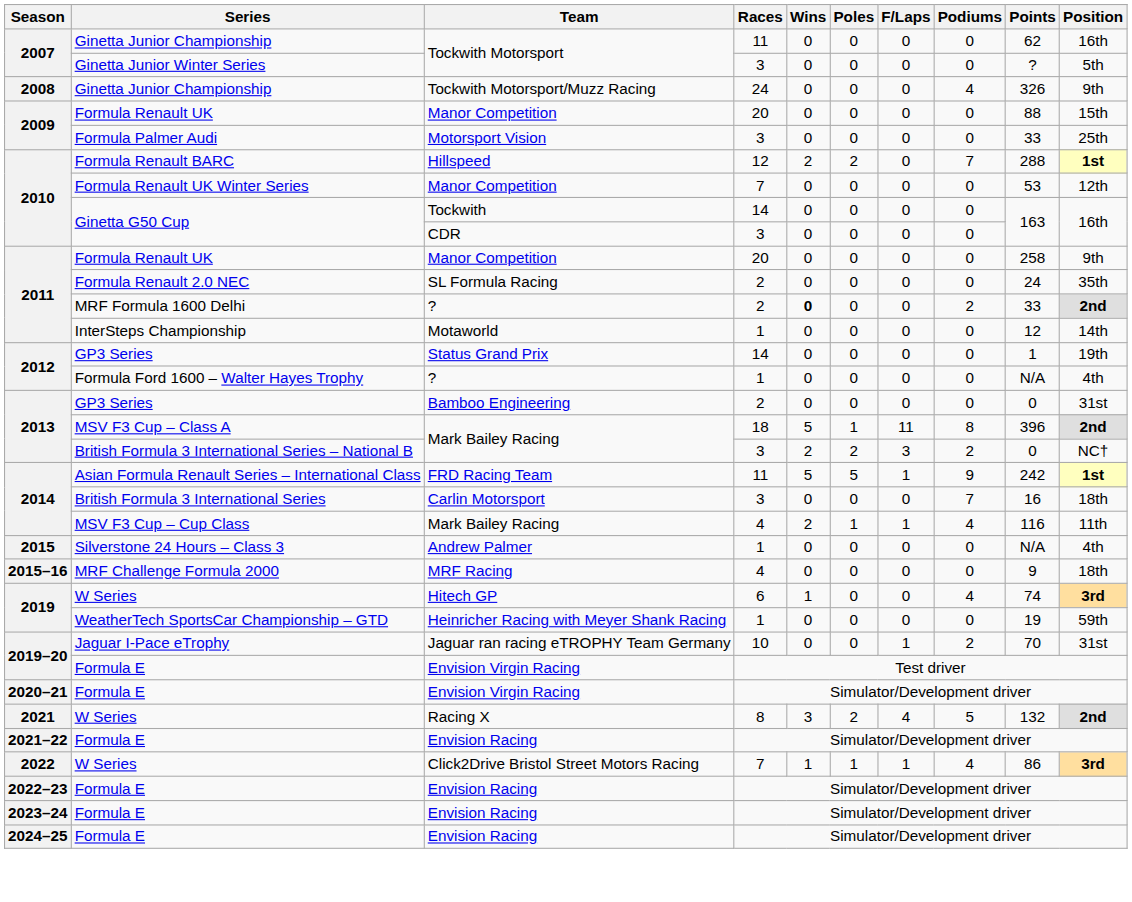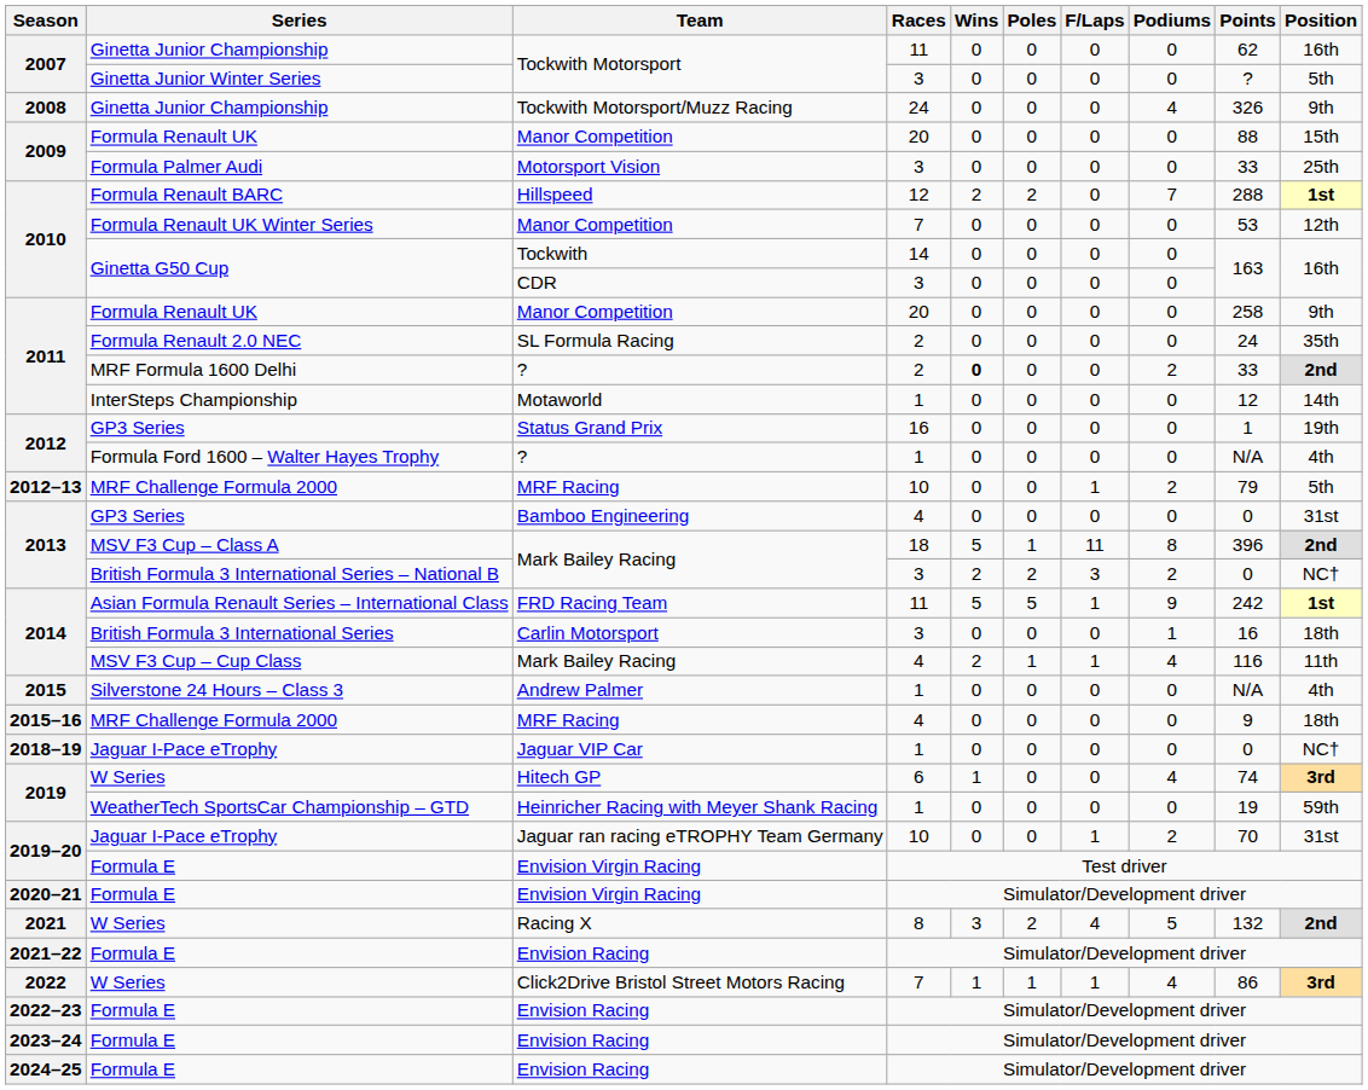 <table class="wikitable" style="font-size: 90%; text-align:center">
 <tr>
 <th>Season</th>
 <th>Series</th>
 <th>Team</th>
 <th>Races</th>
 <th>Wins</th>
 <th>Poles</th>
 <th>F/Laps</th>
 <th>Podiums</th>
 <th>Points</th>
 <th>Position</th>
 </tr>
 <tr>
 <th rowspan=2>2007</th>
 <td align=left><a href='#'>Ginetta Junior Championship</a></td>
 <td rowspan=2 align=left>Tockwith Motorsport</td>
 <td>11</td>
 <td>0</td>
 <td>0</td>
 <td>0</td>
 <td>0</td>
 <td>62</td>
 <td>16th</td>
 </tr>
 <tr>
 <td align=left><a href='#'>Ginetta Junior Winter Series</a></td>
 <td>3</td>
 <td>0</td>
 <td>0</td>
 <td>0</td>
 <td>0</td>
 <td>?</td>
 <td>5th</td>
 </tr>
 <tr>
 <th>2008</th>
 <td align=left><a href='#'>Ginetta Junior Championship</a></td>
 <td align=left>Tockwith Motorsport/Muzz Racing</td>
 <td>24</td>
 <td>0</td>
 <td>0</td>
 <td>0</td>
 <td>4</td>
 <td>326</td>
 <td>9th</td>
 </tr>
 <tr>
 <th rowspan=2>2009</th>
 <td align=left><a href='#'>Formula Renault UK</a></td>
 <td align=left><a href='#'>Manor Competition</a></td>
 <td>20</td>
 <td>0</td>
 <td>0</td>
 <td>0</td>
 <td>0</td>
 <td>88</td>
 <td>15th</td>
 </tr>
 <tr>
 <td align=left><a href='#'>Formula Palmer Audi</a></td>
 <td align=left><a href='#'>Motorsport Vision</a></td>
 <td>3</td>
 <td>0</td>
 <td>0</td>
 <td>0</td>
 <td>0</td>
 <td>33</td>
 <td>25th</td>
 </tr>
 <tr>
 <th rowspan=4>2010</th>
 <td align=left><a href='#'>Formula Renault BARC</a></td>
 <td align=left><a href='#'>Hillspeed</a></td>
 <td>12</td>
 <td>2</td>
 <td>2</td>
 <td>0</td>
 <td>7</td>
 <td>288</td>
 <td style="background-color:#FFFFBF"><strong>1st</strong></td>
 </tr>
 <tr>
 <td align=left><a href='#'>Formula Renault UK Winter Series</a></td>
 <td align=left><a href='#'>Manor Competition</a></td>
 <td>7</td>
 <td>0</td>
 <td>0</td>
 <td>0</td>
 <td>0</td>
 <td>53</td>
 <td>12th</td>
 </tr>
 <tr>
 <td align=left rowspan=2><a href='#'>Ginetta G50 Cup</a></td>
 <td align=left>Tockwith</td>
 <td>14</td>
 <td>0</td>
 <td>0</td>
 <td>0</td>
 <td>0</td>
 <td rowspan=2>163</td>
 <td rowspan=2>16th</td>
 </tr>
 <tr>
 <td align=left>CDR</td>
 <td>3</td>
 <td>0</td>
 <td>0</td>
 <td>0</td>
 <td>0</td>
 </tr>
 <tr>
 <th rowspan=4>2011</th>
 <td align=left><a href='#'>Formula Renault UK</a></td>
 <td align=left><a href='#'>Manor Competition</a></td>
 <td>20</td>
 <td>0</td>
 <td>0</td>
 <td>0</td>
 <td>0</td>
 <td>258</td>
 <td>9th</td>
 </tr>
 <tr>
 <td align=left><a href='#'>Formula Renault 2.0 NEC</a></td>
 <td align=left>SL Formula Racing</td>
 <td>2</td>
 <td>0</td>
 <td>0</td>
 <td>0</td>
 <td>0</td>
 <td>24</td>
 <td>35th</td>
 </tr>
 <tr>
 <td align=left>MRF Formula 1600 Delhi</td>
 <td align=left>?</td>
 <td>2</td>
 <td><strong>0</strong></td>
 <td>0</td>
 <td>0</td>
 <td>2</td>
 <td>33</td>
 <td style="background-color:#DFDFDF"><strong>2nd</strong></td>
 </tr>
 <tr>
 <td align=left>InterSteps Championship</td>
 <td align=left>Motaworld</td>
 <td>1</td>
 <td>0</td>
 <td>0</td>
 <td>0</td>
 <td>0</td>
 <td>12</td>
 <td>14th</td>
 </tr>
 <tr>
 <th rowspan=2>2012</th>
 <td align=left><a href='#'>GP3 Series</a></td>
 <td align=left><a href='#'>Status Grand Prix</a></td>
-<td>14</td>
+<td>16</td>
 <td>0</td>
 <td>0</td>
 <td>0</td>
 <td>0</td>
 <td>1</td>
 <td>19th</td>
 </tr>
 <tr>
 <td align=left>Formula Ford 1600 – <a href='#'>Walter Hayes Trophy</a></td>
 <td align=left>?</td>
 <td>1</td>
 <td>0</td>
 <td>0</td>
 <td>0</td>
 <td>0</td>
 <td>N/A</td>
 <td>4th</td>
 </tr>
 <tr>
+<th>2012–13</th>
+<td align=left><a href='#'>MRF Challenge Formula 2000</a></td>
+<td align=left><a href='#'>MRF Racing</a></td>
+<td>10</td>
+<td>0</td>
+<td>0</td>
+<td>1</td>
+<td>2</td>
+<td>79</td>
+<td>5th</td>
+</tr>
+<tr>
 <th rowspan=3>2013</th>
 <td align=left><a href='#'>GP3 Series</a></td>
 <td align=left><a href='#'>Bamboo Engineering</a></td>
-<td>2</td>
+<td>4</td>
 <td>0</td>
 <td>0</td>
 <td>0</td>
 <td>0</td>
 <td>0</td>
 <td>31st</td>
 </tr>
 <tr>
 <td align=left><a href='#'>MSV F3 Cup – Class A</a></td>
 <td align=left rowspan=2>Mark Bailey Racing</td>
 <td>18</td>
 <td>5</td>
 <td>1</td>
 <td>11</td>
 <td>8</td>
 <td>396</td>
 <td style="background-color:#DFDFDF"><strong>2nd</strong></td>
 </tr>
 <tr>
 <td align=left><a href='#'>British Formula 3 International Series – National B</a></td>
 <td>3</td>
 <td>2</td>
 <td>2</td>
 <td>3</td>
 <td>2</td>
 <td>0</td>
 <td>NC†</td>
 </tr>
 <tr>
 <th rowspan=3>2014</th>
 <td align=left nowrap><a href='#'>Asian Formula Renault Series – International Class</a></td>
 <td align=left nowrap><a href='#'>FRD Racing Team</a></td>
 <td>11</td>
 <td>5</td>
 <td>5</td>
 <td>1</td>
 <td>9</td>
 <td>242</td>
 <td style="background-color:#FFFFBF"><strong>1st</strong></td>
 </tr>
 <tr>
 <td align=left><a href='#'>British Formula 3 International Series</a></td>
 <td align=left><a href='#'>Carlin Motorsport</a></td>
 <td>3</td>
 <td>0</td>
 <td>0</td>
 <td>0</td>
-<td>7</td>
+<td>1</td>
 <td>16</td>
 <td>18th</td>
 </tr>
 <tr>
 <td align=left><a href='#'>MSV F3 Cup – Cup Class</a></td>
 <td align=left>Mark Bailey Racing</td>
 <td>4</td>
 <td>2</td>
 <td>1</td>
 <td>1</td>
 <td>4</td>
 <td>116</td>
 <td>11th</td>
 </tr>
 <tr>
 <th>2015</th>
 <td align=left><a href='#'>Silverstone 24 Hours – Class 3</a></td>
 <td align=left><a href='#'>Andrew Palmer</a></td>
 <td>1</td>
 <td>0</td>
 <td>0</td>
 <td>0</td>
 <td>0</td>
 <td>N/A</td>
 <td>4th</td>
 </tr>
 <tr>
 <th>2015–16</th>
 <td align=left><a href='#'>MRF Challenge Formula 2000</a></td>
 <td align=left><a href='#'>MRF Racing</a></td>
 <td>4</td>
 <td>0</td>
 <td>0</td>
 <td>0</td>
 <td>0</td>
 <td>9</td>
 <td>18th</td>
+</tr>
+<tr>
+<th>2018–19</th>
+<td align=left><a href='#'>Jaguar I-Pace eTrophy</a></td>
+<td align=left><a href='#'>Jaguar VIP Car</a></td>
+<td>1</td>
+<td>0</td>
+<td>0</td>
+<td>0</td>
+<td>0</td>
+<td>0</td>
+<td>NC†</td>
 </tr>
 <tr>
 <th rowspan=2>2019</th>
 <td align=left><a href='#'>W Series</a></td>
 <td align=left><a href='#'>Hitech GP</a></td>
 <td>6</td>
 <td>1</td>
 <td>0</td>
 <td>0</td>
 <td>4</td>
 <td>74</td>
 <td style="background:#FFDF9F;"><strong>3rd</strong></td>
 </tr>
 <tr>
 <td align=left><a href='#'>WeatherTech SportsCar Championship – GTD</a></td>
 <td align=left><a href='#'>Heinricher Racing with Meyer Shank Racing</a></td>
 <td>1</td>
 <td>0</td>
 <td>0</td>
 <td>0</td>
 <td>0</td>
 <td>19</td>
 <td>59th</td>
 </tr>
 <tr>
 <th rowspan="2"  nowrap>2019–20</th>
 <td align=left nowrap><a href='#'>Jaguar I-Pace eTrophy</a></td>
 <td align=left nowrap>Jaguar ran racing eTROPHY Team Germany</td>
 <td>10</td>
 <td>0</td>
 <td>0</td>
 <td>1</td>
 <td>2</td>
 <td>70</td>
 <td>31st</td>
 </tr>
 <tr>
 <td align=left nowrap><a href='#'>Formula E</a></td>
 <td align=left><a href='#'>Envision Virgin Racing</a></td>
 <td colspan="7">Test driver</td>
 </tr>
 <tr>
 <th>2020–21</th>
 <td align=left><a href='#'>Formula E</a></td>
 <td align=left><a href='#'>Envision Virgin Racing</a></td>
 <td colspan="7">Simulator/Development driver</td>
 </tr>
 <tr>
 <th>2021</th>
 <td align=left><a href='#'>W Series</a></td>
 <td align=left>Racing X</td>
 <td>8</td>
 <td>3</td>
 <td>2</td>
 <td>4</td>
 <td>5</td>
 <td>132</td>
 <td style="background:#DFDFDF;"><strong>2nd</strong></td>
 </tr>
 <tr>
 <th>2021–22</th>
 <td align=left><a href='#'>Formula E</a></td>
 <td align=left><a href='#'>Envision Racing</a></td>
 <td colspan="7">Simulator/Development driver</td>
 </tr>
 <tr>
 <th>2022</th>
 <td align=left><a href='#'>W Series</a></td>
 <td align=left>Click2Drive Bristol Street Motors Racing</td>
 <td>7</td>
 <td>1</td>
 <td>1</td>
 <td>1</td>
 <td>4</td>
 <td>86</td>
 <td style="background:#FFDF9F;"><strong>3rd</strong></td>
 </tr>
 <tr>
 <th>2022–23</th>
 <td align=left><a href='#'>Formula E</a></td>
 <td align=left><a href='#'>Envision Racing</a></td>
 <td colspan="7">Simulator/Development driver</td>
 </tr>
 <tr>
 <th>2023–24</th>
 <td align=left><a href='#'>Formula E</a></td>
 <td align=left><a href='#'>Envision Racing</a></td>
 <td colspan="7">Simulator/Development driver</td>
 </tr>
 <tr>
 <th>2024–25</th>
 <td align=left><a href='#'>Formula E</a></td>
 <td align=left><a href='#'>Envision Racing</a></td>
 <td colspan="7">Simulator/Development driver</td>
 </tr>
 </table>
